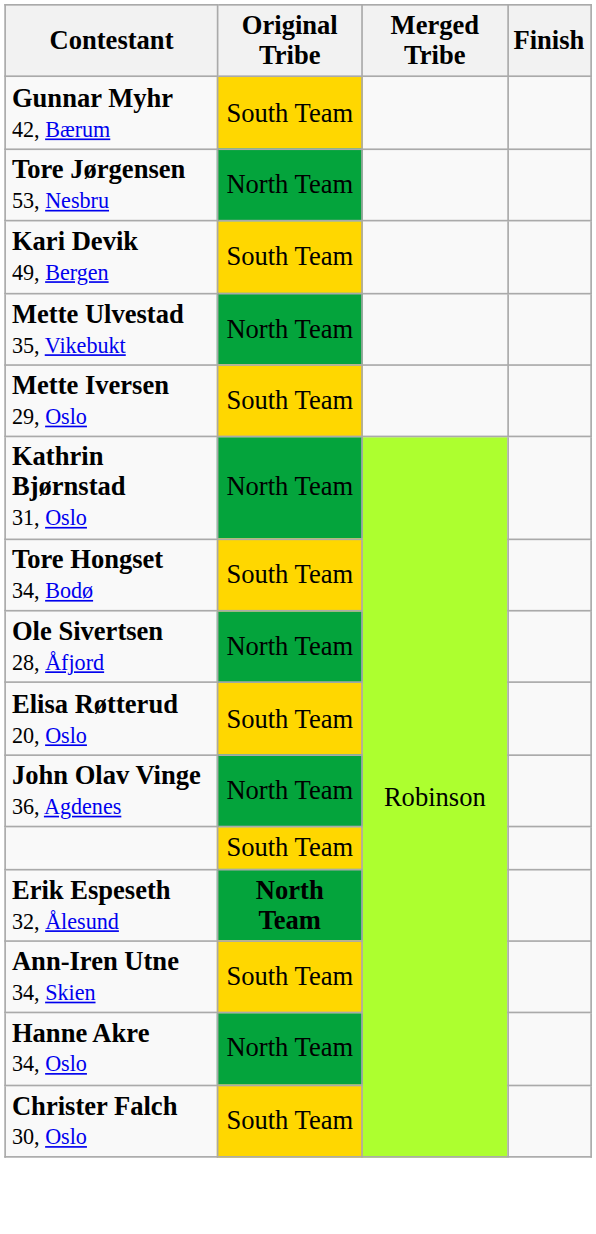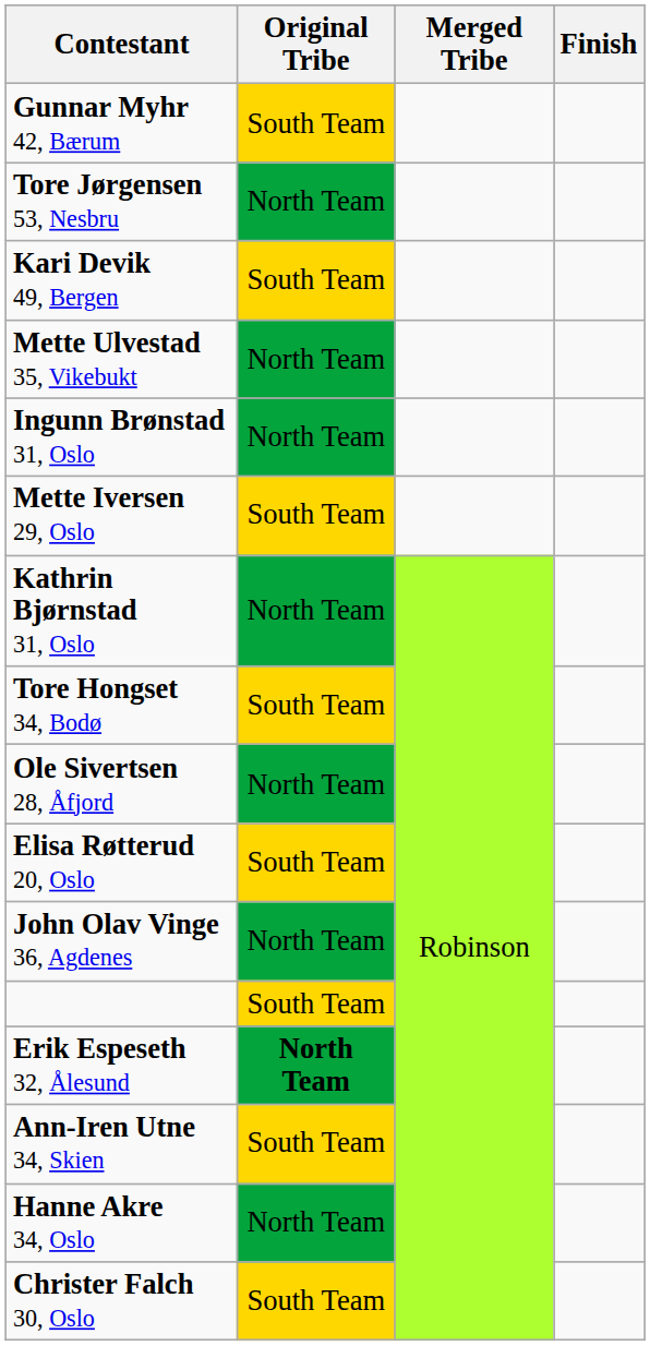 <table class="wikitable" style="margin:auto; text-align:center">
 <tr>
 <th width=120>Contestant</th>
 <th width=80>Original<br>Tribe</th>
 <th width=80>Merged<br>Tribe</th>
 <th>Finish</th>
 </tr>
 <tr>
 <td align="left"><strong>Gunnar Myhr</strong><br><small>42, <a href='#'>Bærum</a></small></td>
 <td align="center" bgcolor="gold">South Team</td>
 <td></td>
 <td></td>
 </tr>
 <tr>
 <td align="left"><strong>Tore Jørgensen</strong><br><small>53, <a href='#'>Nesbru</a></small></td>
 <td align="center" bgcolor="#04a43c">North Team</td>
 <td></td>
 <td></td>
 </tr>
 <tr>
 <td align="left"><strong>Kari Devik</strong><br><small>49, <a href='#'>Bergen</a></small></td>
 <td align="center" bgcolor="gold">South Team</td>
 <td></td>
 <td></td>
 </tr>
 <tr>
 <td align="left"><strong>Mette Ulvestad</strong><br><small>35, <a href='#'>Vikebukt</a></small></td>
+<td align="center" bgcolor="#04a43c">North Team</td>
+<td></td>
+<td></td>
+</tr>
+<tr>
+<td align="left"><strong>Ingunn Brønstad</strong><br><small>31, <a href='#'>Oslo</a></small></td>
 <td align="center" bgcolor="#04a43c">North Team</td>
 <td></td>
 <td></td>
 </tr>
 <tr>
 <td align="left"><strong>Mette Iversen</strong><br><small>29, <a href='#'>Oslo</a></small></td>
 <td align="center" bgcolor="gold">South Team</td>
 <td></td>
 <td></td>
 </tr>
 <tr>
 <td align="left"><strong>Kathrin Bjørnstad</strong><br><small>31, <a href='#'>Oslo</a></small></td>
 <td align="center" bgcolor="#04a43c">North Team</td>
 <td align="center" bgcolor="#ADFF2F" rowspan=10>Robinson</td>
 <td></td>
 </tr>
 <tr>
 <td align="left"><strong>Tore Hongset</strong><br><small>34, <a href='#'>Bodø</a></small></td>
 <td align="center" bgcolor="gold">South Team</td>
 <td></td>
 </tr>
 <tr>
 <td align="left"><strong>Ole Sivertsen</strong><br><small>28, <a href='#'>Åfjord</a></small></td>
 <td align="center" bgcolor="#04a43c">North Team</td>
 <td></td>
 </tr>
 <tr>
 <td align="left"><strong>Elisa Røtterud</strong><br><small>20, <a href='#'>Oslo</a></small></td>
 <td align="center" bgcolor="gold">South Team</td>
 <td></td>
 </tr>
 <tr>
 <td align="left"><strong>John Olav Vinge</strong><br><small>36, <a href='#'>Agdenes</a></small></td>
 <td align="center" bgcolor="#04a43c">North Team</td>
 <td></td>
 </tr>
 <tr>
 <td align="left"></td>
 <td align="center" bgcolor="gold">South Team</td>
 <td></td>
 </tr>
 <tr>
 <td align="left"><strong>Erik Espeseth</strong><br><small>32, <a href='#'>Ålesund</a></small></td>
 <td align="center" bgcolor="#04a43c"><strong>North Team</strong></td>
 <td></td>
 </tr>
 <tr>
 <td align="left"><strong>Ann-Iren Utne</strong><br><small>34, <a href='#'>Skien</a></small></td>
 <td align="center" bgcolor="gold">South Team</td>
 <td></td>
 </tr>
 <tr>
 <td align="left"><strong>Hanne Akre</strong><br><small>34, <a href='#'>Oslo</a></small></td>
 <td align="center" bgcolor="#04a43c">North Team</td>
 <td></td>
 </tr>
 <tr>
 <td align="left"><strong>Christer Falch</strong><br><small>30, <a href='#'>Oslo</a></small></td>
 <td align="center" bgcolor="gold">South Team</td>
 <td></td>
 </tr>
 </table>
